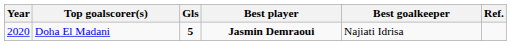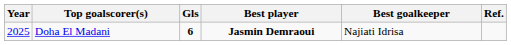 <table class="wikitable">
 <tr>
 <th>Year</th>
 <th width="200">Top goalscorer(s)</th>
 <th>Gls</th>
 <th width="190">Best player</th>
 <th width="190">Best goalkeeper</th>
 <th>Ref.</th>
 </tr>
 <tr>
-<td> <a href='#'>2020</a></td>
+<td> <a href='#'>2025</a></td>
 <td> <a href='#'>Doha El Madani</a></td>
-<td align=center><strong>5</strong></td>
+<td align=center><strong>6</strong></td>
 <td align=center><strong> Jasmin Demraoui</strong></td>
 <td> Najiati Idrisa</td>
 <td></td>
 </tr>
 </table>
